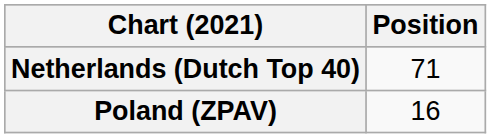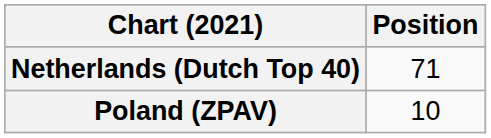 <table class="wikitable plainrowheaders" style="text-align:center">
 <tr>
 <th scope="col">Chart (2021)</th>
 <th scope="col">Position</th>
 </tr>
 <tr>
 <th scope="row">Netherlands (Dutch Top 40)</th>
 <td>71</td>
 </tr>
 <tr>
 <th scope="row">Poland (ZPAV)</th>
-<td>16</td>
+<td>10</td>
 </tr>
 </table>
